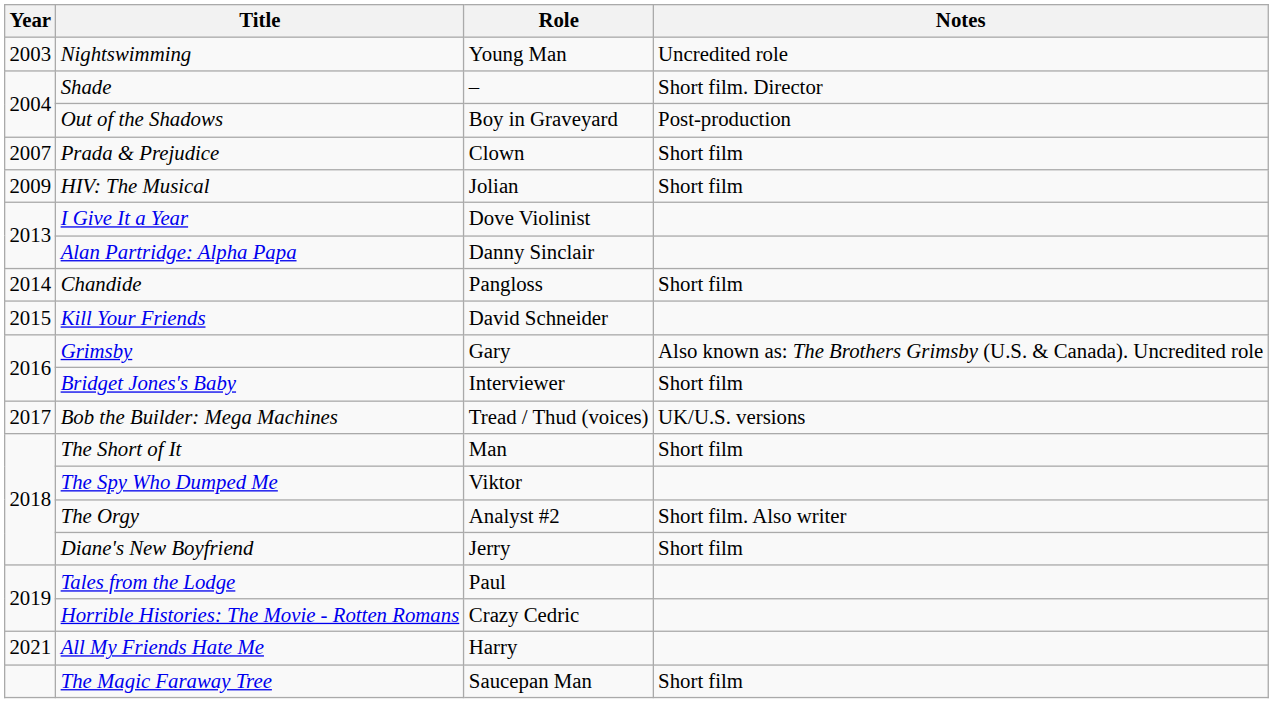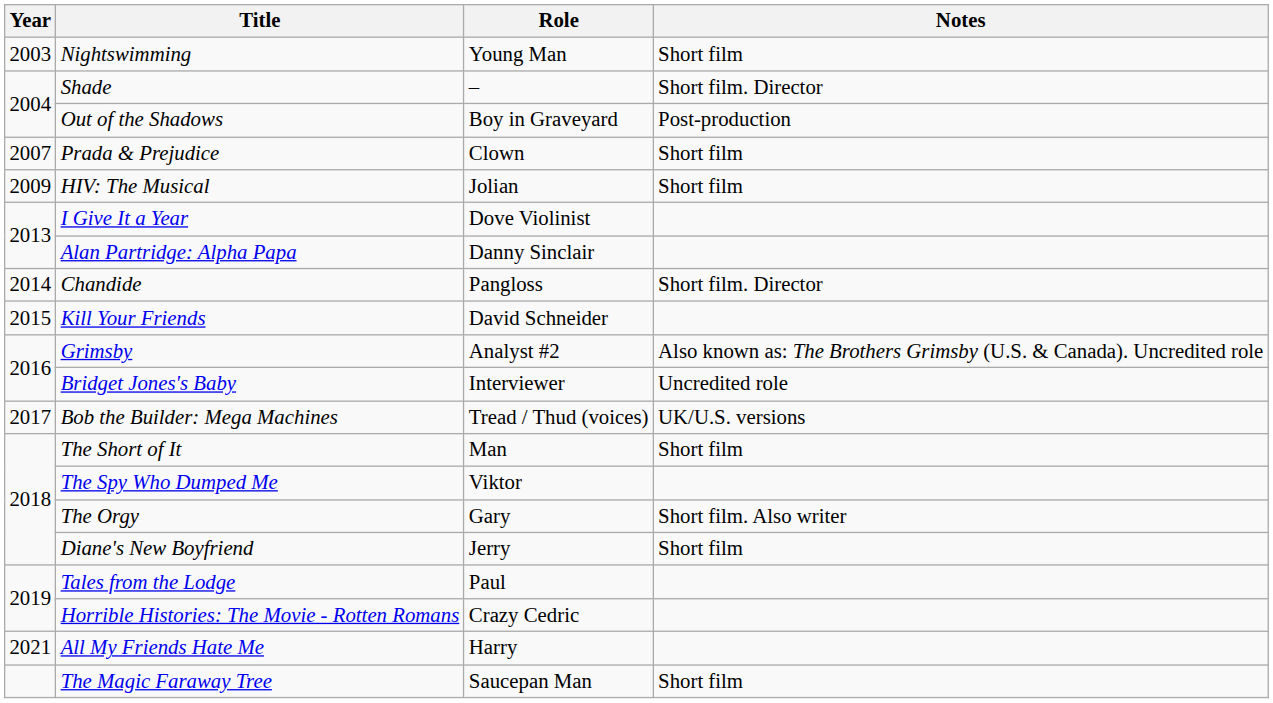 <table class="wikitable sortable">
 <tr>
 <th>Year</th>
 <th>Title</th>
 <th>Role</th>
 <th class="unsortable">Notes</th>
 </tr>
 <tr>
 <td>2003</td>
 <td><em>Nightswimming</em></td>
 <td>Young Man</td>
-<td>Uncredited role</td>
+<td>Short film</td>
 </tr>
 <tr>
 <td rowspan="2">2004</td>
 <td><em>Shade</em></td>
 <td>–</td>
 <td>Short film. Director</td>
 </tr>
 <tr>
 <td><em>Out of the Shadows</em></td>
 <td>Boy in Graveyard</td>
 <td>Post-production</td>
 </tr>
 <tr>
 <td>2007</td>
 <td><em>Prada & Prejudice</em></td>
 <td>Clown</td>
 <td>Short film</td>
 </tr>
 <tr>
 <td>2009</td>
 <td><em>HIV: The Musical</em></td>
 <td>Jolian</td>
 <td>Short film</td>
 </tr>
 <tr>
 <td rowspan="2">2013</td>
 <td><em><a href='#'>I Give It a Year</a></em></td>
 <td>Dove Violinist</td>
 <td></td>
 </tr>
 <tr>
 <td><em><a href='#'>Alan Partridge: Alpha Papa</a></em></td>
 <td>Danny Sinclair</td>
 <td></td>
 </tr>
 <tr>
 <td>2014</td>
 <td><em>Chandide</em></td>
 <td>Pangloss</td>
-<td>Short film</td>
+<td>Short film. Director</td>
 </tr>
 <tr>
 <td>2015</td>
 <td><em><a href='#'>Kill Your Friends</a></em></td>
 <td>David Schneider</td>
 <td></td>
 </tr>
 <tr>
 <td rowspan="2">2016</td>
 <td><em><a href='#'>Grimsby</a></em></td>
-<td>Gary</td>
+<td>Analyst #2</td>
 <td>Also known as: <em>The Brothers Grimsby</em> (U.S. & Canada). Uncredited role</td>
 </tr>
 <tr>
 <td><em><a href='#'>Bridget Jones's Baby</a></em></td>
 <td>Interviewer</td>
-<td>Short film</td>
+<td>Uncredited role</td>
 </tr>
 <tr>
 <td>2017</td>
 <td><em>Bob the Builder: Mega Machines</em></td>
 <td>Tread / Thud (voices)</td>
 <td>UK/U.S. versions</td>
 </tr>
 <tr>
 <td rowspan="4">2018</td>
 <td><em>The Short of It</em></td>
 <td>Man</td>
 <td>Short film</td>
 </tr>
 <tr>
 <td><em><a href='#'>The Spy Who Dumped Me</a></em></td>
 <td>Viktor</td>
 <td></td>
 </tr>
 <tr>
 <td><em>The Orgy</em></td>
-<td>Analyst #2</td>
+<td>Gary</td>
 <td>Short film. Also writer</td>
 </tr>
 <tr>
 <td><em>Diane's New Boyfriend</em></td>
 <td>Jerry</td>
 <td>Short film</td>
 </tr>
 <tr>
 <td rowspan="2">2019</td>
 <td><em><a href='#'>Tales from the Lodge</a></em></td>
 <td>Paul</td>
 <td></td>
 </tr>
 <tr>
 <td><em><a href='#'>Horrible Histories: The Movie - Rotten Romans</a></em></td>
 <td>Crazy Cedric</td>
 <td></td>
 </tr>
 <tr>
 <td>2021</td>
 <td><em><a href='#'>All My Friends Hate Me</a></em></td>
 <td>Harry</td>
 <td></td>
 </tr>
 <tr>
 <td></td>
 <td><em><a href='#'>The Magic Faraway Tree</a></em></td>
 <td>Saucepan Man</td>
 <td>Short film</td>
 </tr>
 </table>
